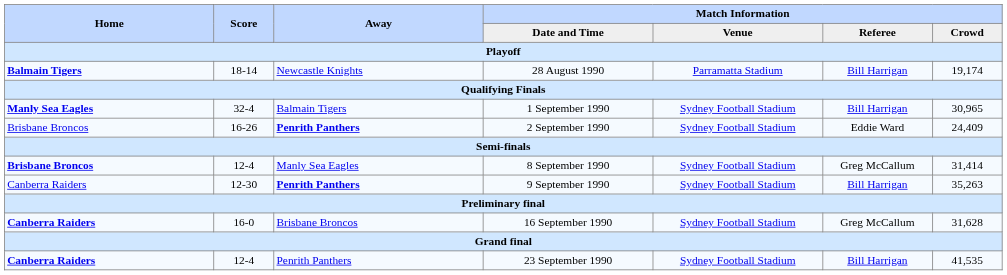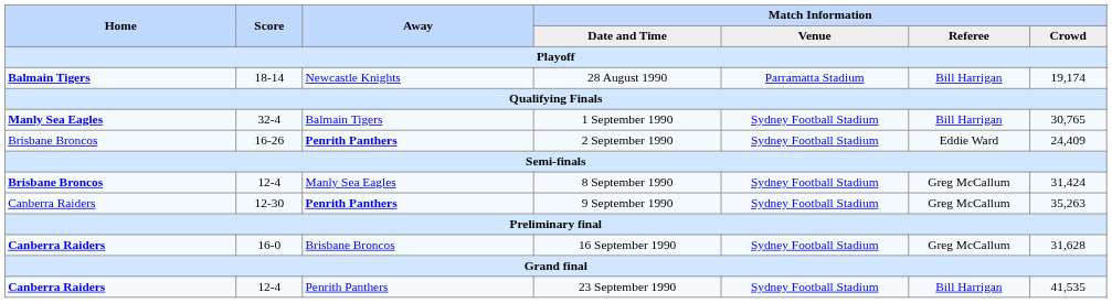 <table border=1 style="border-collapse:collapse; font-size:90%; text-align:center;" cellpadding=3 cellspacing=0 width=100%>
 <tr bgcolor=#C1D8FF>
 <th rowspan=2 width=21%>Home</th>
 <th rowspan=2 width=6%>Score</th>
 <th rowspan=2 width=21%>Away</th>
 <th colspan=6>Match Information</th>
 </tr>
 <tr bgcolor=#EFEFEF>
 <th width=17%>Date and Time</th>
 <th width=17%>Venue</th>
 <th width=11%>Referee</th>
 <th width=7%>Crowd</th>
 </tr>
 <tr bgcolor="#D0E7FF">
 <td colspan=7><strong>Playoff</strong></td>
 </tr>
 <tr bgcolor=#F5FAFF>
 <td align=left> <strong><a href='#'>Balmain Tigers</a></strong></td>
 <td>18-14</td>
 <td align=left> <a href='#'>Newcastle Knights</a></td>
 <td>28 August 1990</td>
 <td><a href='#'>Parramatta Stadium</a></td>
 <td><a href='#'>Bill Harrigan</a></td>
 <td>19,174</td>
 </tr>
 <tr bgcolor="#D0E7FF">
 <td colspan=7><strong>Qualifying Finals</strong></td>
 </tr>
 <tr bgcolor=#F5FAFF>
 <td align=left> <strong><a href='#'>Manly Sea Eagles</a></strong></td>
 <td>32-4</td>
 <td align=left> <a href='#'>Balmain Tigers</a></td>
 <td>1 September 1990</td>
 <td><a href='#'>Sydney Football Stadium</a></td>
 <td><a href='#'>Bill Harrigan</a></td>
-<td>30,965</td>
+<td>30,765</td>
 </tr>
 <tr bgcolor=#F5FAFF>
 <td align=left> <a href='#'>Brisbane Broncos</a></td>
 <td>16-26</td>
 <td align=left> <strong><a href='#'>Penrith Panthers</a></strong></td>
 <td>2 September 1990</td>
 <td><a href='#'>Sydney Football Stadium</a></td>
 <td>Eddie Ward</td>
 <td>24,409</td>
 </tr>
 <tr bgcolor="#D0E7FF">
 <td colspan=7><strong>Semi-finals</strong></td>
 </tr>
 <tr bgcolor=#F5FAFF>
 <td align=left> <strong><a href='#'>Brisbane Broncos</a></strong></td>
 <td>12-4</td>
 <td align=left> <a href='#'>Manly Sea Eagles</a></td>
 <td>8 September 1990</td>
 <td><a href='#'>Sydney Football Stadium</a></td>
 <td>Greg McCallum</td>
-<td>31,414</td>
+<td>31,424</td>
 </tr>
 <tr bgcolor=#F5FAFF>
 <td align=left> <a href='#'>Canberra Raiders</a></td>
 <td>12-30</td>
 <td align=left> <strong><a href='#'>Penrith Panthers</a></strong></td>
 <td>9 September 1990</td>
 <td><a href='#'>Sydney Football Stadium</a></td>
-<td><a href='#'>Bill Harrigan</a></td>
+<td>Greg McCallum</td>
 <td>35,263</td>
 </tr>
 <tr bgcolor="#D0E7FF">
 <td colspan=7><strong>Preliminary final</strong></td>
 </tr>
 <tr bgcolor=#F5FAFF>
 <td align=left> <strong><a href='#'>Canberra Raiders</a></strong></td>
 <td>16-0</td>
 <td align=left> <a href='#'>Brisbane Broncos</a></td>
 <td>16 September 1990</td>
 <td><a href='#'>Sydney Football Stadium</a></td>
 <td>Greg McCallum</td>
 <td>31,628</td>
 </tr>
 <tr bgcolor="#D0E7FF">
 <td colspan=7><strong>Grand final</strong></td>
 </tr>
 <tr bgcolor=#F5FAFF>
 <td align=left> <strong><a href='#'>Canberra Raiders</a></strong></td>
 <td>12-4</td>
 <td align=left> <a href='#'>Penrith Panthers</a></td>
 <td>23 September 1990</td>
 <td><a href='#'>Sydney Football Stadium</a></td>
 <td><a href='#'>Bill Harrigan</a></td>
 <td>41,535</td>
 </tr>
 </table>
